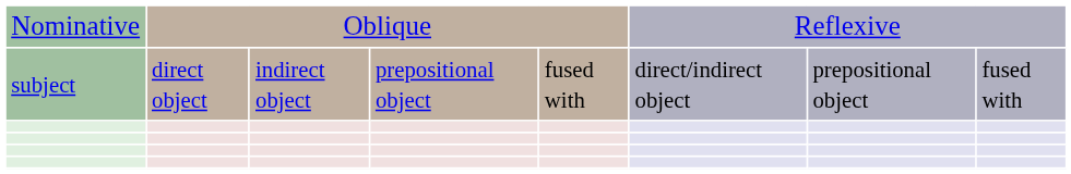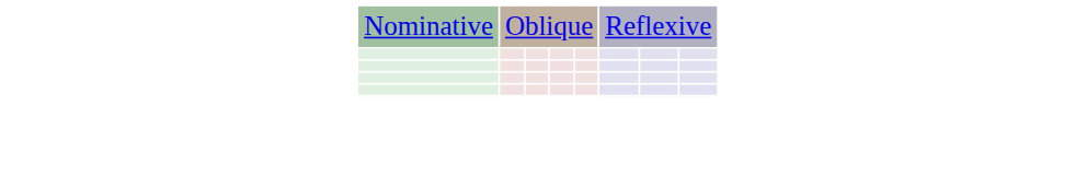 <table cellpadding="3" rules="all" style="border:1px solid #fff; border-collapse:collapse; margin:auto;">
 <tr>
 <td style="background:#a0c0a0; text-align:center;"><a href='#'>Nominative</a></td>
 <td colspan="4" style="background:#c0b0a0; text-align:center;"><a href='#'>Oblique</a></td>
 <td colspan="3" style="background:#b0b0c0; text-align:center;"><a href='#'>Reflexive</a></td>
-</tr>
-<tr>
-<td style="background:#a0c0a0;"><small><a href='#'>subject</a></small></td>
-<td style="background:#c0b0a0;"><small><a href='#'>direct object</a></small></td>
-<td style="background:#c0b0a0;"><small><a href='#'>indirect object</a></small></td>
-<td style="background:#c0b0a0;"><small><a href='#'>prepositional</a> <a href='#'>object</a></small></td>
-<td style="background:#c0b0a0;"><small>fused with </small></td>
-<td style="background:#b0b0c0;"><small>direct/indirect object</small></td>
-<td style="background:#b0b0c0;"><small>prepositional object</small></td>
-<td style="background:#b0b0c0;"><small>fused with </small></td>
 </tr>
 <tr>
 <td style="background:#e0f0e0;"></td>
 <td style="background:#f0e0e0;"></td>
 <td style="background:#f0e0e0;"></td>
 <td style="background:#f0e0e0;"></td>
 <td style="background:#f0e0e0;"></td>
 <td style="background:#e0e0f0;"></td>
 <td style="background:#e0e0f0;"></td>
 <td style="background:#e0e0f0;"></td>
 </tr>
 <tr>
 <td style="background:#e0f0e0;"></td>
 <td style="background:#f0e0e0;"></td>
 <td style="background:#f0e0e0;"></td>
 <td style="background:#f0e0e0;"></td>
 <td style="background:#f0e0e0;"></td>
 <td style="background:#e0e0f0;"></td>
 <td style="background:#e0e0f0;"></td>
 <td style="background:#e0e0f0;"></td>
 </tr>
 <tr>
 <td style="background:#e0f0e0;"></td>
 <td style="background:#f0e0e0;"></td>
 <td style="background:#f0e0e0;"></td>
 <td style="background:#f0e0e0;"></td>
 <td style="background:#f0e0e0;"></td>
 <td style="background:#e0e0f0;"></td>
 <td style="background:#e0e0f0;"></td>
 <td style="background:#e0e0f0;"></td>
 </tr>
 <tr>
 <td style="background:#e0f0e0;"></td>
 <td style="background:#f0e0e0;"></td>
 <td style="background:#f0e0e0;"></td>
 <td style="background:#f0e0e0;"></td>
 <td style="background:#f0e0e0;"></td>
 <td style="background:#e0e0f0;"></td>
 <td style="background:#e0e0f0;"></td>
 <td style="background:#e0e0f0;"></td>
 </tr>
 </table>
